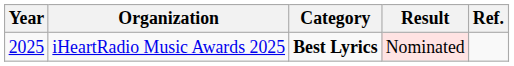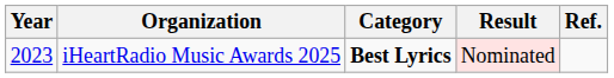 <table class="wikitable sortable plainrowheaders" style="border:none; margin:0;">
 <tr>
 <th>Year</th>
 <th>Organization</th>
 <th>Category</th>
 <th>Result</th>
 <th>Ref.</th>
 </tr>
 <tr>
-<td><a href='#'>2025</a></td>
+<td><a href='#'>2023</a></td>
 <td><a href='#'>iHeartRadio Music Awards 2025</a></td>
 <td><strong>Best Lyrics</strong></td>
 <td style="background:#FFE3E3; color:black; text-align:center;">Nominated</td>
 <td></td>
 </tr>
 </table>
